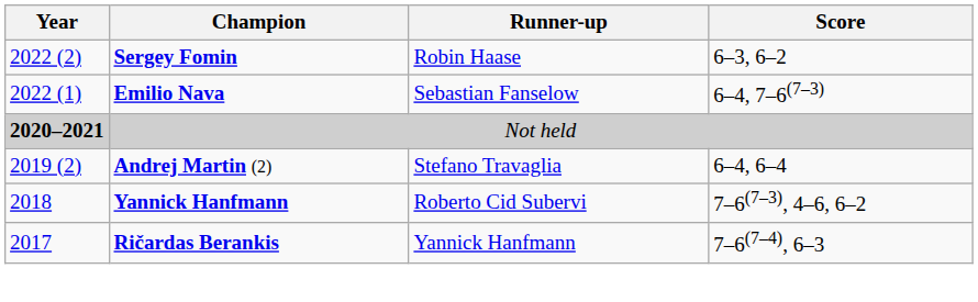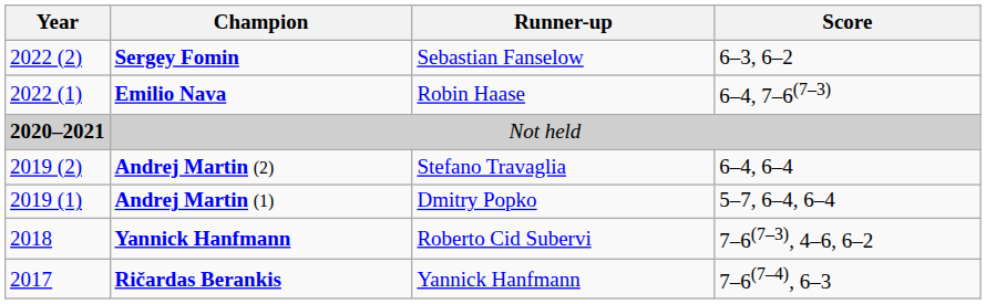 <table class="wikitable" style="font-size:90%">
 <tr>
 <th>Year</th>
 <th width="200">Champion</th>
 <th width="200">Runner-up</th>
 <th width="175">Score</th>
 </tr>
 <tr>
 <td><a href='#'>2022 (2)</a></td>
 <td> <strong><a href='#'>Sergey Fomin</a></strong></td>
-<td> <a href='#'>Robin Haase</a></td>
+<td> <a href='#'>Sebastian Fanselow</a></td>
 <td>6–3, 6–2</td>
 </tr>
 <tr>
 <td><a href='#'>2022 (1)</a></td>
 <td> <strong><a href='#'>Emilio Nava</a></strong></td>
-<td> <a href='#'>Sebastian Fanselow</a></td>
+<td> <a href='#'>Robin Haase</a></td>
 <td>6–4, 7–6<sup>(7–3)</sup></td>
 </tr>
 <tr>
 <td style="background:#cfcfcf"><strong>2020–2021</strong></td>
 <td colspan=3 align=center style="background:#cfcfcf"><em>Not held</em></td>
 </tr>
 <tr>
 <td><a href='#'>2019 (2)</a></td>
 <td> <strong><a href='#'>Andrej Martin</a></strong> <small>(2)</small></td>
 <td> <a href='#'>Stefano Travaglia</a></td>
 <td>6–4, 6–4</td>
+</tr>
+<tr>
+<td><a href='#'>2019 (1)</a></td>
+<td> <strong><a href='#'>Andrej Martin</a></strong> <small>(1)</small></td>
+<td> <a href='#'>Dmitry Popko</a></td>
+<td>5–7, 6–4, 6–4</td>
 </tr>
 <tr>
 <td><a href='#'>2018</a></td>
 <td> <strong><a href='#'>Yannick Hanfmann</a></strong></td>
 <td> <a href='#'>Roberto Cid Subervi</a></td>
 <td>7–6<sup>(7–3)</sup>, 4–6, 6–2</td>
 </tr>
 <tr>
 <td><a href='#'>2017</a></td>
 <td> <strong><a href='#'>Ričardas Berankis</a></strong></td>
 <td> <a href='#'>Yannick Hanfmann</a></td>
 <td>7–6<sup>(7–4)</sup>, 6–3</td>
 </tr>
 </table>
